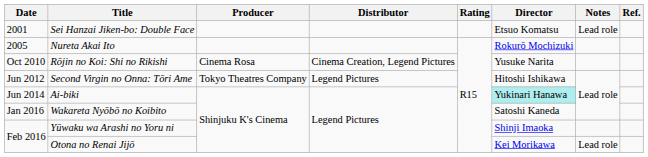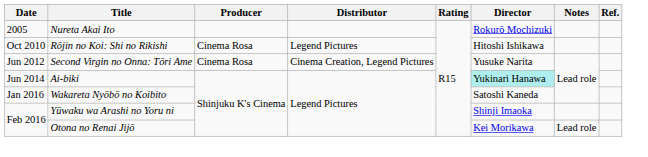 <table class="wikitable">
 <tr>
 <th>Date</th>
 <th>Title</th>
 <th>Producer</th>
 <th>Distributor</th>
 <th>Rating</th>
 <th>Director</th>
 <th>Notes</th>
 <th>Ref.</th>
-</tr>
-<tr>
-<td>2001</td>
-<td><em>Sei Hanzai Jiken-bo: Double Face</em></td>
-<td></td>
-<td></td>
-<td></td>
-<td>Etsuo Komatsu</td>
-<td>Lead role</td>
-<td></td>
 </tr>
 <tr>
 <td>2005</td>
 <td><em>Nureta Akai Ito</em></td>
 <td></td>
 <td></td>
 <td rowspan="7">R15</td>
 <td><a href='#'>Rokurō Mochizuki</a></td>
 <td></td>
 <td></td>
 </tr>
 <tr>
 <td>Oct 2010</td>
 <td><em>Rōjin no Koi: Shi no Rikishi</em></td>
 <td>Cinema Rosa</td>
-<td>Cinema Creation, Legend Pictures</td>
-<td>Yusuke Narita</td>
+<td>Legend Pictures</td>
+<td>Hitoshi Ishikawa</td>
 <td></td>
 <td></td>
 </tr>
 <tr>
 <td>Jun 2012</td>
 <td><em>Second Virgin no Onna: Tōri Ame</em></td>
-<td>Tokyo Theatres Company</td>
-<td>Legend Pictures</td>
-<td>Hitoshi Ishikawa</td>
+<td>Cinema Rosa</td>
+<td>Cinema Creation, Legend Pictures</td>
+<td>Yusuke Narita</td>
 <td rowspan="3">Lead role</td>
 <td></td>
 </tr>
 <tr>
 <td>Jun 2014</td>
 <td><em>Ai-biki</em></td>
 <td rowspan="4">Shinjuku K's Cinema</td>
 <td rowspan="4">Legend Pictures</td>
 <td style="background: paleturquoise;">Yukinari Hanawa</td>
 <td></td>
 </tr>
 <tr>
 <td>Jan 2016</td>
 <td><em>Wakareta Nyōbō no Koibito</em></td>
 <td>Satoshi Kaneda</td>
 <td></td>
 </tr>
 <tr>
 <td rowspan="2">Feb 2016</td>
 <td><em>Yūwaku wa Arashi no Yoru ni</em></td>
 <td><a href='#'>Shinji Imaoka</a></td>
 <td></td>
 <td></td>
 </tr>
 <tr>
 <td><em>Otona no Renai Jijō</em></td>
 <td><a href='#'>Kei Morikawa</a></td>
 <td>Lead role</td>
 <td></td>
 </tr>
 </table>
